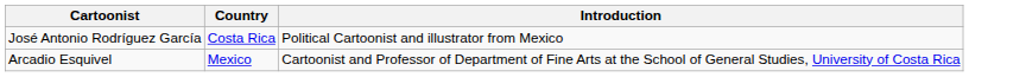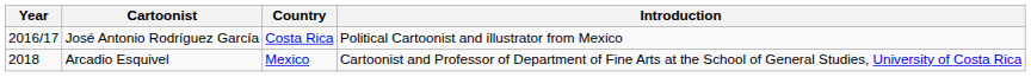 <table class="wikitable">
 <tr>
+<th>Year</th>
 <th>Cartoonist</th>
 <th>Country</th>
 <th>Introduction</th>
 </tr>
 <tr>
+<td>2016/17</td>
 <td>José Antonio Rodríguez García</td>
 <td><a href='#'>Costa Rica</a></td>
 <td>Political Cartoonist and illustrator from Mexico</td>
 </tr>
 <tr>
+<td>2018</td>
 <td>Arcadio Esquivel</td>
 <td><a href='#'>Mexico</a></td>
 <td>Cartoonist and Professor of Department of Fine Arts at the School of General Studies, <a href='#'>University of Costa Rica</a></td>
 </tr>
 </table>
